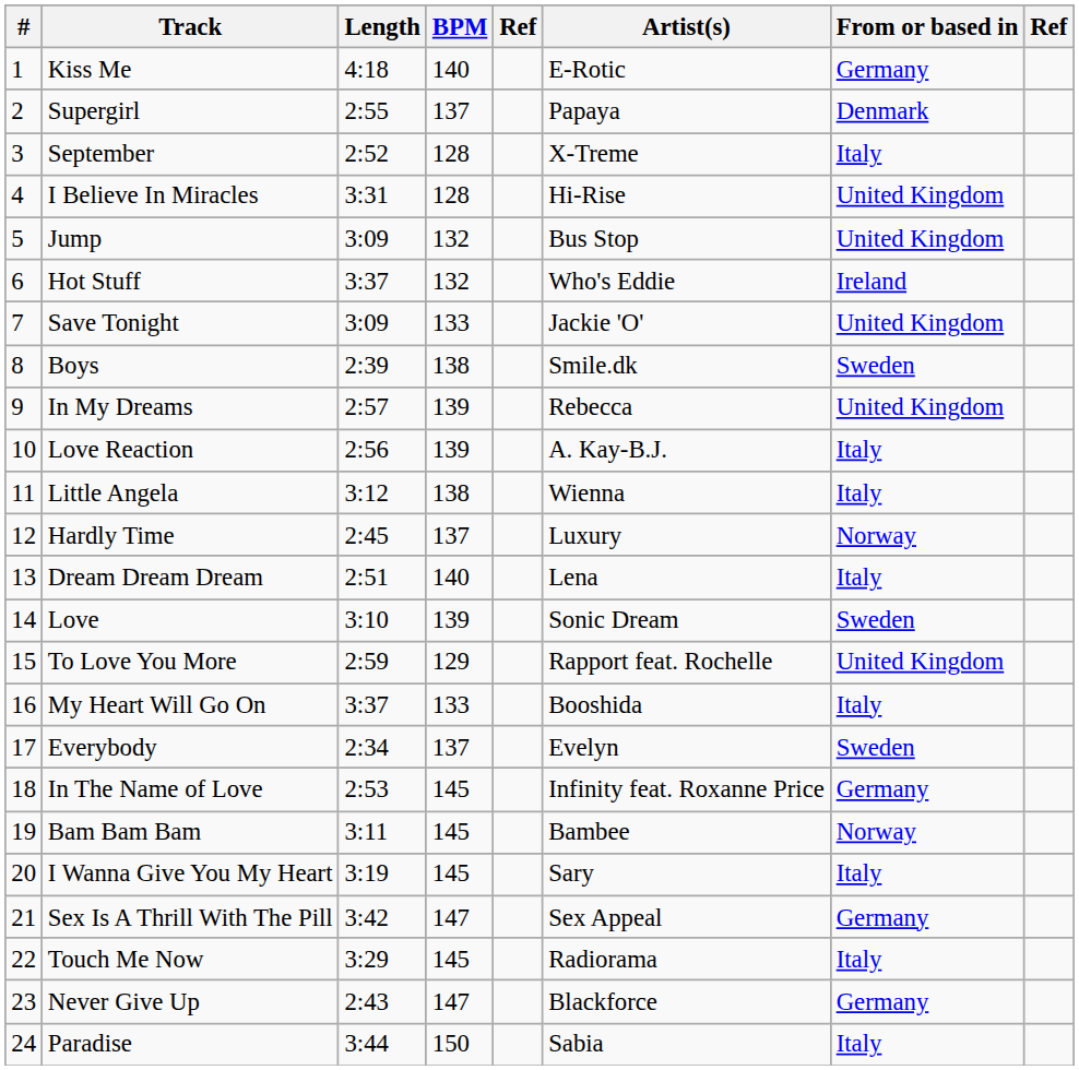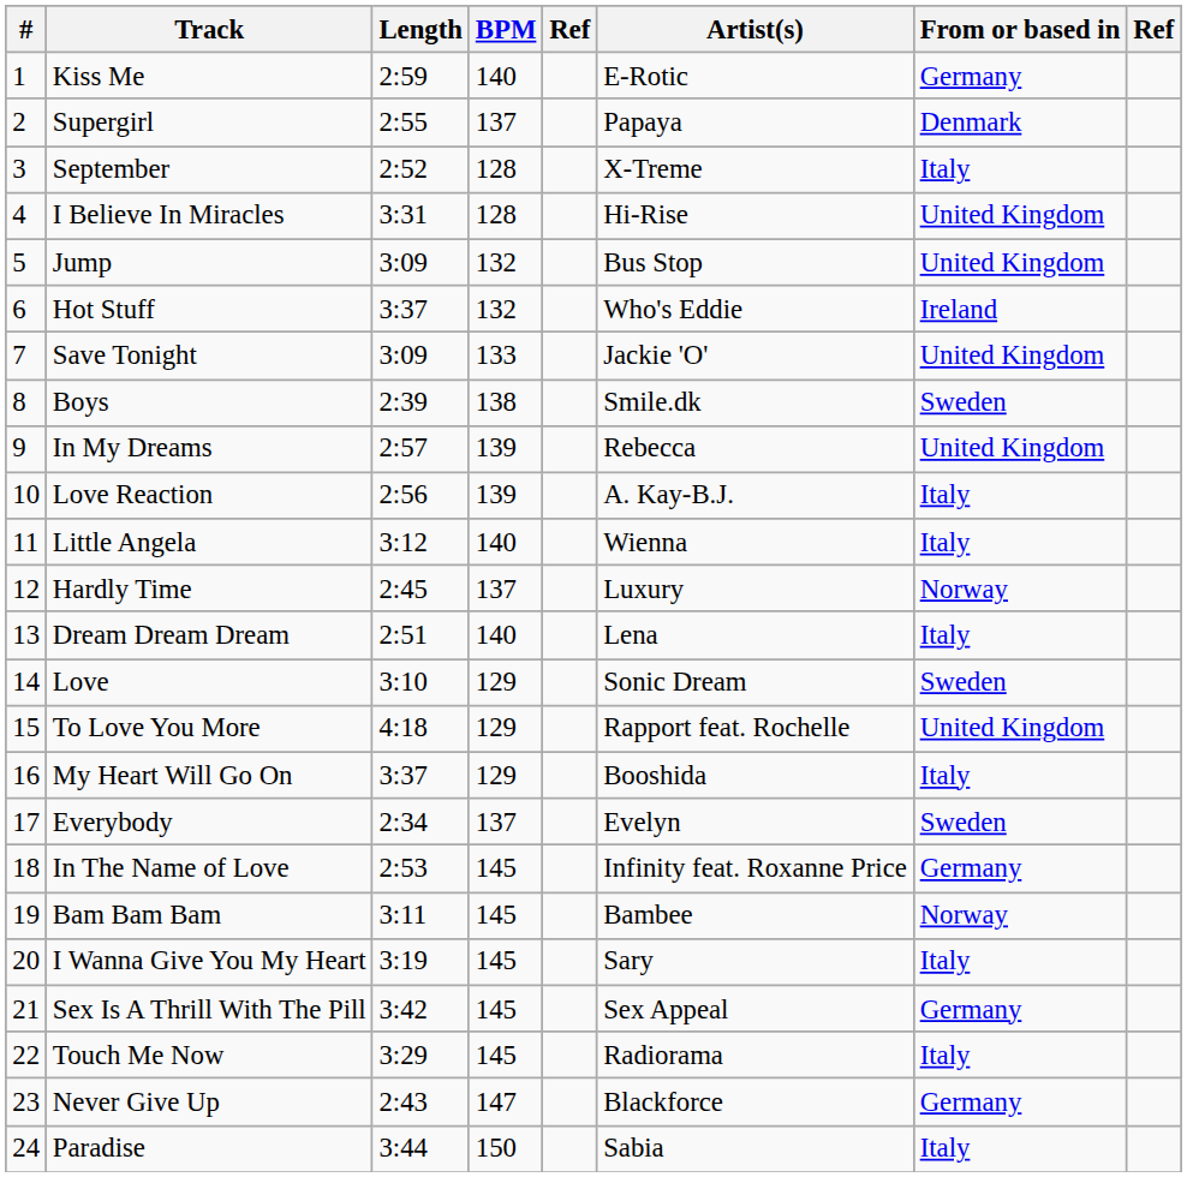 <table class="wikitable" style="font-size: small;">
 <tr>
 <th>#</th>
 <th>Track</th>
 <th>Length</th>
 <th><a href='#'>BPM</a></th>
 <th>Ref</th>
 <th>Artist(s)</th>
 <th>From or based in</th>
 <th>Ref</th>
 </tr>
 <tr>
 <td>1</td>
 <td>Kiss Me</td>
-<td>4:18</td>
+<td>2:59</td>
 <td>140</td>
 <td></td>
 <td>E-Rotic</td>
 <td><a href='#'>Germany</a></td>
 <td></td>
 </tr>
 <tr>
 <td>2</td>
 <td>Supergirl</td>
 <td>2:55</td>
 <td>137</td>
 <td></td>
 <td>Papaya</td>
 <td><a href='#'>Denmark</a></td>
 <td></td>
 </tr>
 <tr>
 <td>3</td>
 <td>September </td>
 <td>2:52</td>
 <td>128</td>
 <td></td>
 <td>X-Treme</td>
 <td><a href='#'>Italy</a></td>
 <td></td>
 </tr>
 <tr>
 <td>4</td>
 <td>I Believe In Miracles</td>
 <td>3:31</td>
 <td>128</td>
 <td></td>
 <td>Hi-Rise</td>
 <td><a href='#'>United Kingdom</a></td>
 <td></td>
 </tr>
 <tr>
 <td>5</td>
 <td>Jump</td>
 <td>3:09</td>
 <td>132</td>
 <td></td>
 <td>Bus Stop</td>
 <td><a href='#'>United Kingdom</a></td>
 <td></td>
 </tr>
 <tr>
 <td>6</td>
 <td>Hot Stuff</td>
 <td>3:37</td>
 <td>132</td>
 <td></td>
 <td>Who's Eddie</td>
 <td><a href='#'>Ireland</a></td>
 <td></td>
 </tr>
 <tr>
 <td>7</td>
 <td>Save Tonight</td>
 <td>3:09</td>
 <td>133</td>
 <td></td>
 <td>Jackie 'O'</td>
 <td><a href='#'>United Kingdom</a></td>
 <td></td>
 </tr>
 <tr>
 <td>8</td>
 <td>Boys</td>
 <td>2:39</td>
 <td>138</td>
 <td></td>
 <td>Smile.dk</td>
 <td><a href='#'>Sweden</a></td>
 <td></td>
 </tr>
 <tr>
 <td>9</td>
 <td>In My Dreams</td>
 <td>2:57</td>
 <td>139</td>
 <td></td>
 <td>Rebecca</td>
 <td><a href='#'>United Kingdom</a></td>
 <td></td>
 </tr>
 <tr>
 <td>10</td>
 <td>Love Reaction</td>
 <td>2:56</td>
 <td>139</td>
 <td></td>
 <td>A. Kay-B.J.</td>
 <td><a href='#'>Italy</a></td>
 <td></td>
 </tr>
 <tr>
 <td>11</td>
 <td>Little Angela</td>
 <td>3:12</td>
-<td>138</td>
+<td>140</td>
 <td></td>
 <td>Wienna</td>
 <td><a href='#'>Italy</a></td>
 <td></td>
 </tr>
 <tr>
 <td>12</td>
 <td>Hardly Time</td>
 <td>2:45</td>
 <td>137</td>
 <td></td>
 <td>Luxury</td>
 <td><a href='#'>Norway</a></td>
 <td></td>
 </tr>
 <tr>
 <td>13</td>
 <td>Dream Dream Dream</td>
 <td>2:51</td>
 <td>140</td>
 <td></td>
 <td>Lena</td>
 <td><a href='#'>Italy</a></td>
 <td></td>
 </tr>
 <tr>
 <td>14</td>
 <td>Love</td>
 <td>3:10</td>
-<td>139</td>
+<td>129</td>
 <td></td>
 <td>Sonic Dream</td>
 <td><a href='#'>Sweden</a></td>
 <td></td>
 </tr>
 <tr>
 <td>15</td>
 <td>To Love You More</td>
-<td>2:59</td>
+<td>4:18</td>
 <td>129</td>
 <td></td>
 <td>Rapport feat. Rochelle</td>
 <td><a href='#'>United Kingdom</a></td>
 <td></td>
 </tr>
 <tr>
 <td>16</td>
 <td>My Heart Will Go On</td>
 <td>3:37</td>
-<td>133</td>
+<td>129</td>
 <td></td>
 <td>Booshida</td>
 <td><a href='#'>Italy</a></td>
 <td></td>
 </tr>
 <tr>
 <td>17</td>
 <td>Everybody</td>
 <td>2:34</td>
 <td>137</td>
 <td></td>
 <td>Evelyn</td>
 <td><a href='#'>Sweden</a></td>
 <td></td>
 </tr>
 <tr>
 <td>18</td>
 <td>In The Name of Love</td>
 <td>2:53</td>
 <td>145</td>
 <td></td>
 <td>Infinity feat. Roxanne Price</td>
 <td><a href='#'>Germany</a></td>
 <td></td>
 </tr>
 <tr>
 <td>19</td>
 <td>Bam Bam Bam</td>
 <td>3:11</td>
 <td>145</td>
 <td></td>
 <td>Bambee</td>
 <td><a href='#'>Norway</a></td>
 <td></td>
 </tr>
 <tr>
 <td>20</td>
 <td>I Wanna Give You My Heart</td>
 <td>3:19</td>
 <td>145</td>
 <td></td>
 <td>Sary</td>
 <td><a href='#'>Italy</a></td>
 <td></td>
 </tr>
 <tr>
 <td>21</td>
 <td>Sex Is A Thrill With The Pill</td>
 <td>3:42</td>
-<td>147</td>
+<td>145</td>
 <td></td>
 <td>Sex Appeal</td>
 <td><a href='#'>Germany</a></td>
 <td></td>
 </tr>
 <tr>
 <td>22</td>
 <td>Touch Me Now</td>
 <td>3:29</td>
 <td>145</td>
 <td></td>
 <td>Radiorama</td>
 <td><a href='#'>Italy</a></td>
 <td></td>
 </tr>
 <tr>
 <td>23</td>
 <td>Never Give Up</td>
 <td>2:43</td>
 <td>147</td>
 <td></td>
 <td>Blackforce</td>
 <td><a href='#'>Germany</a></td>
 <td></td>
 </tr>
 <tr>
 <td>24</td>
 <td>Paradise</td>
 <td>3:44</td>
 <td>150</td>
 <td></td>
 <td>Sabia</td>
 <td><a href='#'>Italy</a></td>
 <td></td>
 </tr>
 </table>
